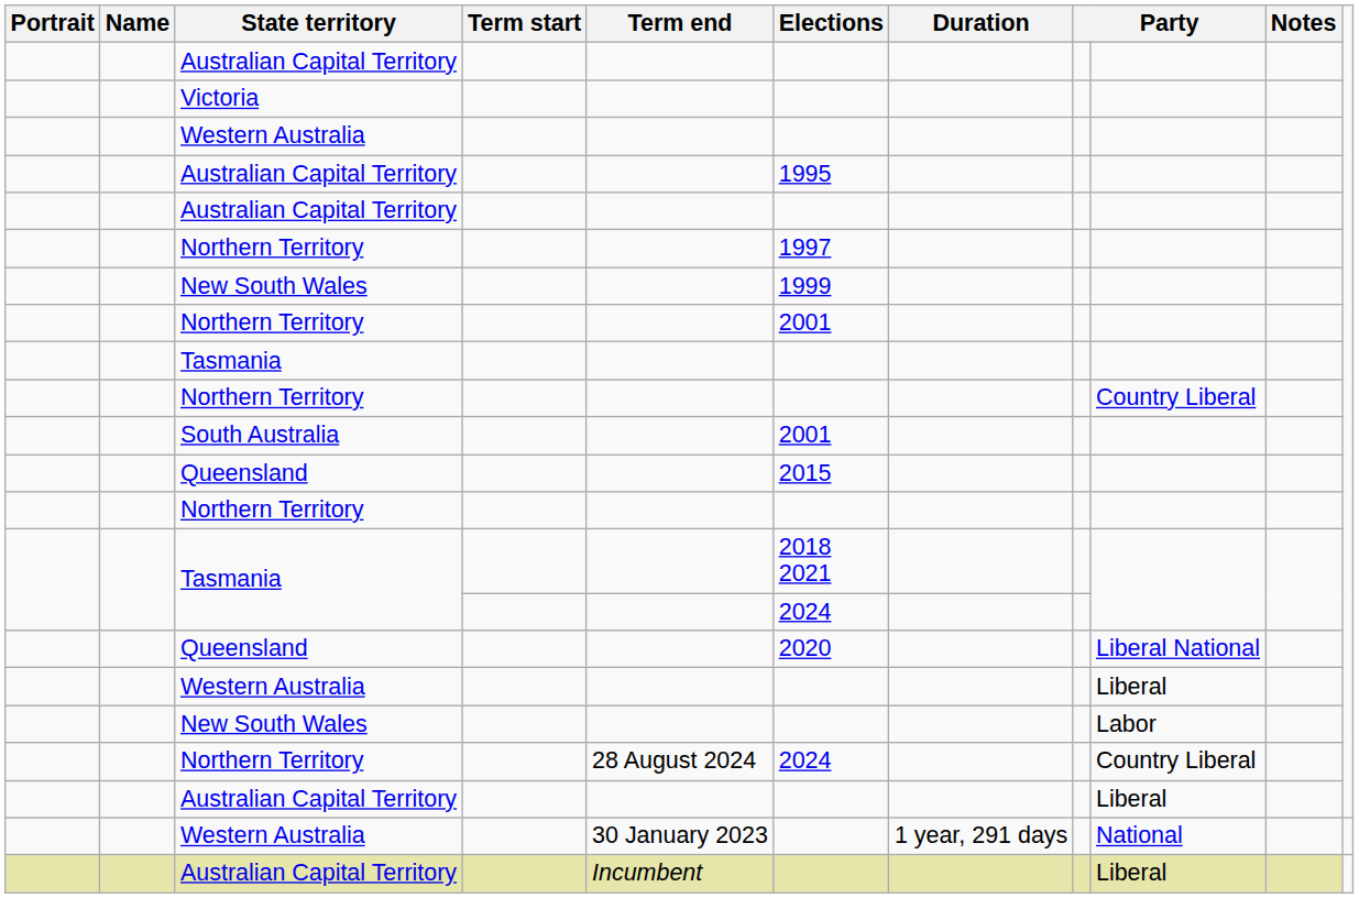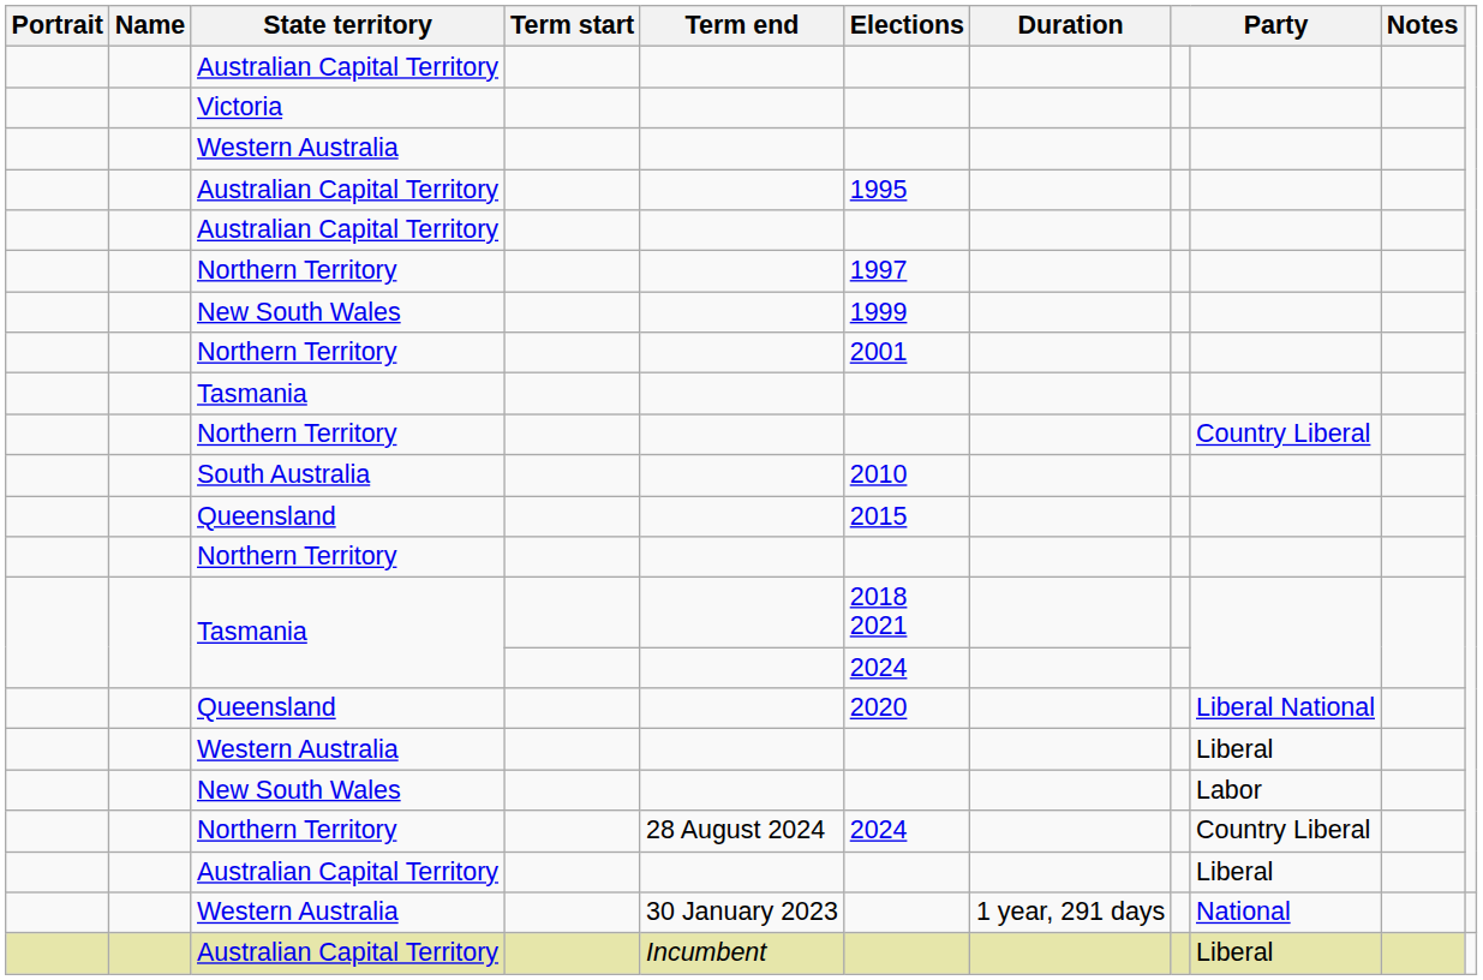 <table class="wikitable sortable"  font-size:90%; margin:auto;">
 <tr>
 <th class="unsortable">Portrait</th>
 <th class="unsortable">Name<br></th>
 <th>State  territory</th>
 <th>Term start</th>
 <th>Term end</th>
 <th>Elections</th>
 <th>Duration</th>
 <th colspan="2" width="10">Party</th>
 <th class="unsortable">Notes</th>
 </tr>
 <tr>
 <td></td>
 <td><br></td>
 <td><a href='#'>Australian Capital Territory</a></td>
 <td></td>
 <td></td>
 <td></td>
 <td></td>
 <td> </td>
 <td></td>
 <td></td>
 </tr>
 <tr>
 <td></td>
 <td><br></td>
 <td><a href='#'>Victoria</a></td>
 <td></td>
 <td></td>
 <td></td>
 <td></td>
 <td> </td>
 <td></td>
 <td></td>
 </tr>
 <tr>
 <td></td>
 <td><br></td>
 <td><a href='#'>Western Australia</a></td>
 <td></td>
 <td></td>
 <td></td>
 <td></td>
 <td> </td>
 <td></td>
 <td></td>
 </tr>
 <tr>
 <td></td>
 <td><br></td>
 <td><a href='#'>Australian Capital Territory</a></td>
 <td></td>
 <td></td>
 <td><a href='#'>1995</a></td>
 <td></td>
 <td> </td>
 <td></td>
 <td></td>
 </tr>
 <tr>
 <td></td>
 <td><br></td>
 <td><a href='#'>Australian Capital Territory</a></td>
 <td></td>
 <td></td>
 <td></td>
 <td></td>
 <td> </td>
 <td></td>
 <td></td>
 </tr>
 <tr>
 <td></td>
 <td><br></td>
 <td><a href='#'>Northern Territory</a></td>
 <td></td>
 <td></td>
 <td><a href='#'>1997</a></td>
 <td></td>
 <td> </td>
 <td></td>
 <td></td>
 </tr>
 <tr>
 <td></td>
 <td><br></td>
 <td><a href='#'>New South Wales</a></td>
 <td></td>
 <td></td>
 <td><a href='#'>1999</a></td>
 <td></td>
 <td> </td>
 <td></td>
 <td></td>
 </tr>
 <tr>
 <td></td>
 <td><br></td>
 <td><a href='#'>Northern Territory</a></td>
 <td></td>
 <td></td>
 <td><a href='#'>2001</a></td>
 <td></td>
 <td> </td>
 <td></td>
 <td></td>
 </tr>
 <tr>
 <td></td>
 <td><br></td>
 <td><a href='#'>Tasmania</a></td>
 <td></td>
 <td></td>
 <td></td>
 <td></td>
 <td> </td>
 <td></td>
 <td></td>
 </tr>
 <tr>
 <td></td>
 <td><br></td>
 <td><a href='#'>Northern Territory</a></td>
 <td></td>
 <td></td>
 <td></td>
 <td></td>
 <td> </td>
 <td><a href='#'>Country Liberal</a></td>
 <td></td>
 </tr>
 <tr>
 <td></td>
 <td><br></td>
 <td><a href='#'>South Australia</a></td>
 <td></td>
 <td></td>
-<td><a href='#'>2001</a></td>
+<td><a href='#'>2010</a></td>
 <td></td>
 <td> </td>
 <td></td>
 <td></td>
 </tr>
 <tr>
 <td></td>
 <td><br></td>
 <td><a href='#'>Queensland</a></td>
 <td></td>
 <td></td>
 <td><a href='#'>2015</a></td>
 <td></td>
 <td> </td>
 <td></td>
 <td></td>
 </tr>
 <tr>
 <td></td>
 <td><br></td>
 <td><a href='#'>Northern Territory</a></td>
 <td></td>
 <td></td>
 <td></td>
 <td></td>
 <td> </td>
 <td></td>
 <td></td>
 </tr>
 <tr>
 <td rowspan=2></td>
 <td rowspan=2><br></td>
 <td rowspan=2><a href='#'>Tasmania</a></td>
 <td></td>
 <td></td>
 <td><a href='#'>2018</a><br><a href='#'>2021</a></td>
 <td></td>
 <td> </td>
 <td rowspan=2></td>
 <td rowspan=2></td>
 </tr>
 <tr rowspan=2 |>
 <td></td>
 <td></td>
 <td><a href='#'>2024</a></td>
 <td></td>
 <td> </td>
 </tr>
 <tr>
 <td></td>
 <td><br></td>
 <td><a href='#'>Queensland</a></td>
 <td></td>
 <td></td>
 <td><a href='#'>2020</a></td>
 <td></td>
 <td> </td>
 <td><a href='#'>Liberal National</a></td>
 <td></td>
 </tr>
 <tr>
 <td></td>
 <td><br></td>
 <td><a href='#'>Western Australia</a></td>
 <td></td>
 <td></td>
 <td></td>
 <td></td>
 <td> </td>
 <td>Liberal</td>
 <td></td>
 </tr>
 <tr>
 <td></td>
 <td><br></td>
 <td><a href='#'>New South Wales</a></td>
 <td></td>
 <td></td>
 <td></td>
 <td></td>
 <td> </td>
 <td>Labor</td>
 <td></td>
 </tr>
 <tr>
 <td></td>
 <td><br></td>
 <td><a href='#'>Northern Territory</a></td>
 <td><em></em></td>
 <td>28 August 2024</td>
 <td><a href='#'>2024</a></td>
 <td></td>
 <td> </td>
 <td>Country Liberal</td>
 <td></td>
 </tr>
 <tr>
 <td></td>
 <td><br></td>
 <td><a href='#'>Australian Capital Territory</a></td>
 <td></td>
 <td></td>
 <td></td>
 <td></td>
 <td> </td>
 <td>Liberal</td>
 <td></td>
 </tr>
 <tr>
 <td></td>
 <td><br></td>
 <td><a href='#'>Western Australia</a></td>
 <td></td>
 <td>30 January 2023</td>
 <td></td>
 <td>1 year, 291 days</td>
 <td> </td>
 <td><a href='#'>National</a></td>
 <td></td>
 <td></td>
 </tr>
 <tr bgcolor="#e6e6aa">
 <td></td>
 <td><br></td>
 <td><a href='#'>Australian Capital Territory</a></td>
 <td><em></em></td>
 <td><em>Incumbent</em></td>
 <td></td>
 <td></td>
 <td> </td>
 <td>Liberal</td>
 <td></td>
 </tr>
 </table>
